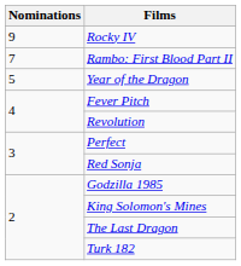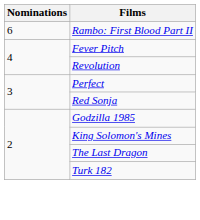 <table class="wikitable">
 <tr>
 <th>Nominations</th>
 <th>Films</th>
 </tr>
 <tr>
-<td>9</td>
-<td><em><a href='#'>Rocky IV</a></em></td>
-</tr>
-<tr>
-<td>7</td>
+<td>6</td>
 <td><em><a href='#'>Rambo: First Blood Part II</a></em></td>
-</tr>
-<tr>
-<td>5</td>
-<td><a href='#'><em>Year of the Dragon</em></a></td>
 </tr>
 <tr>
 <td rowspan="2">4</td>
 <td><a href='#'><em>Fever Pitch</em></a></td>
 </tr>
 <tr>
 <td><a href='#'><em>Revolution</em></a></td>
 </tr>
 <tr>
 <td rowspan="2">3</td>
 <td><a href='#'><em>Perfect</em></a></td>
 </tr>
 <tr>
 <td><a href='#'><em>Red Sonja</em></a></td>
 </tr>
 <tr>
 <td rowspan="4">2</td>
 <td><em><a href='#'>Godzilla 1985</a></em></td>
 </tr>
 <tr>
 <td><a href='#'><em>King Solomon's Mines</em></a></td>
 </tr>
 <tr>
 <td><em><a href='#'>The Last Dragon</a></em></td>
 </tr>
 <tr>
 <td><em><a href='#'>Turk 182</a></em></td>
 </tr>
 </table>
